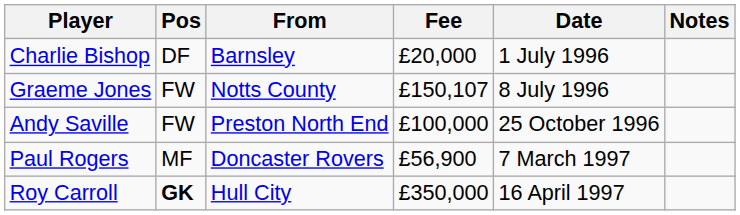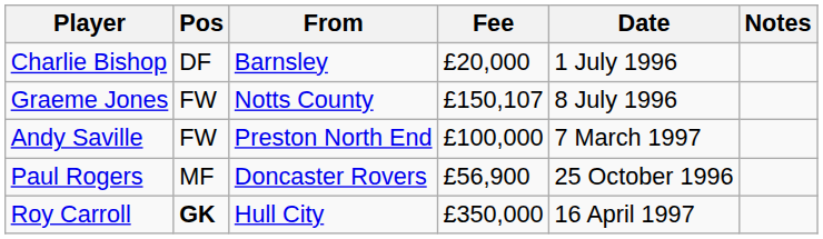 <table class="wikitable">
 <tr>
 <th>Player</th>
 <th>Pos</th>
 <th>From</th>
 <th>Fee</th>
 <th>Date</th>
 <th>Notes</th>
 </tr>
 <tr>
 <td><a href='#'>Charlie Bishop</a></td>
 <td>DF</td>
 <td><a href='#'>Barnsley</a></td>
 <td>£20,000</td>
 <td>1 July 1996</td>
 <td></td>
 </tr>
 <tr>
 <td><a href='#'>Graeme Jones</a></td>
 <td>FW</td>
 <td><a href='#'>Notts County</a></td>
 <td>£150,107</td>
 <td>8 July 1996</td>
 <td></td>
 </tr>
 <tr>
 <td><a href='#'>Andy Saville</a></td>
 <td>FW</td>
 <td><a href='#'>Preston North End</a></td>
 <td>£100,000</td>
-<td>25 October 1996</td>
+<td>7 March 1997</td>
 <td></td>
 </tr>
 <tr>
 <td><a href='#'>Paul Rogers</a></td>
 <td>MF</td>
 <td><a href='#'>Doncaster Rovers</a></td>
 <td>£56,900</td>
-<td>7 March 1997</td>
+<td>25 October 1996</td>
 <td></td>
 </tr>
 <tr>
 <td><a href='#'>Roy Carroll</a></td>
 <td><strong>GK</strong></td>
 <td><a href='#'>Hull City</a></td>
 <td>£350,000</td>
 <td>16 April 1997</td>
 <td></td>
 </tr>
 </table>
